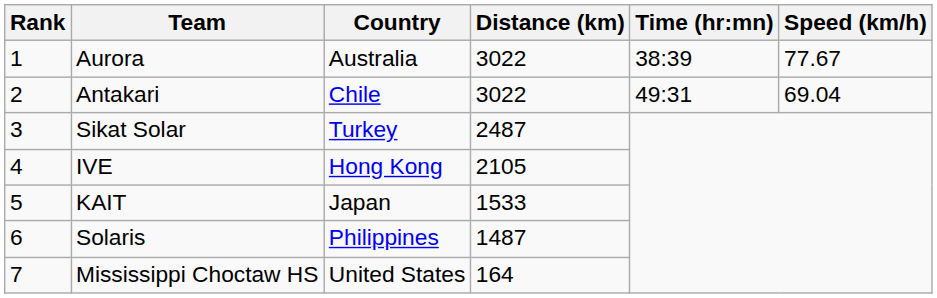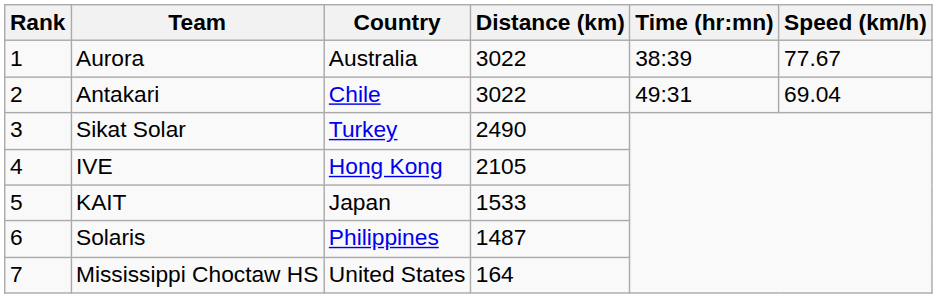 <table class="wikitable">
 <tr>
 <th>Rank</th>
 <th>Team</th>
 <th>Country</th>
 <th>Distance (km)</th>
 <th>Time (hr:mn)</th>
 <th>Speed (km/h)</th>
 </tr>
 <tr>
 <td>1</td>
 <td>Aurora</td>
 <td>Australia</td>
 <td>3022</td>
 <td>38:39</td>
 <td>77.67</td>
 </tr>
 <tr>
 <td>2</td>
 <td>Antakari</td>
 <td><a href='#'>Chile</a></td>
 <td>3022</td>
 <td>49:31</td>
 <td>69.04</td>
 </tr>
 <tr>
 <td>3</td>
 <td>Sikat Solar</td>
 <td><a href='#'>Turkey</a></td>
-<td>2487</td>
+<td>2490</td>
 </tr>
 <tr>
 <td>4</td>
 <td>IVE</td>
 <td><a href='#'>Hong Kong</a></td>
 <td>2105</td>
 </tr>
 <tr>
 <td>5</td>
 <td>KAIT</td>
 <td>Japan</td>
 <td>1533</td>
 </tr>
 <tr>
 <td>6</td>
 <td>Solaris</td>
 <td><a href='#'>Philippines</a></td>
 <td>1487</td>
 </tr>
 <tr>
 <td>7</td>
 <td>Mississippi Choctaw HS</td>
 <td>United States</td>
 <td>164</td>
 </tr>
 </table>
